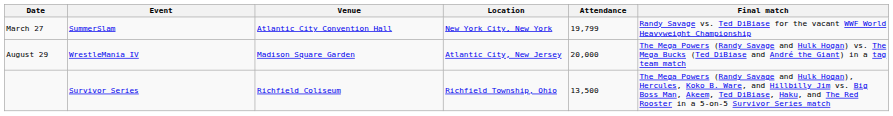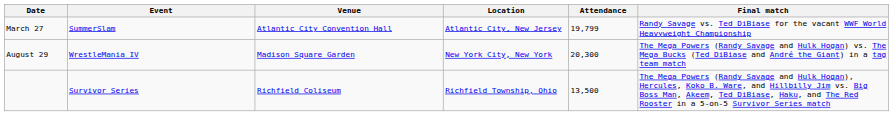 <table id="Past_events_1988" class="sortable wikitable succession-box" style="font-size:85%; width:100%">
 <tr>
 <th scope="col" style="width:5%;">Date</th>
 <th scope="col" style="width:15%;">Event</th>
 <th scope="col" style="width:15%;">Venue</th>
 <th scope="col" style="width:10%;">Location</th>
 <th scope="col" style="width:5%;">Attendance</th>
 <th scope="col" style="width:20%;">Final match</th>
 </tr>
 <tr>
 <td>March 27</td>
 <td><a href='#'>SummerSlam</a></td>
 <td><a href='#'>Atlantic City Convention Hall</a></td>
-<td><a href='#'>New York City, New York</a></td>
+<td><a href='#'>Atlantic City, New Jersey</a></td>
 <td>19,799</td>
 <td><a href='#'>Randy Savage</a> vs. <a href='#'>Ted DiBiase</a> for the vacant <a href='#'>WWF World Heavyweight Championship</a></td>
 </tr>
 <tr>
 <td>August 29</td>
 <td><a href='#'>WrestleMania IV</a></td>
 <td><a href='#'>Madison Square Garden</a></td>
-<td><a href='#'>Atlantic City, New Jersey</a></td>
-<td>20,000</td>
+<td><a href='#'>New York City, New York</a></td>
+<td>20,300</td>
 <td><a href='#'>The Mega Powers</a> (<a href='#'>Randy Savage</a> and <a href='#'>Hulk Hogan</a>) vs. <a href='#'>The Mega Bucks</a> (<a href='#'>Ted DiBiase</a> and <a href='#'>André the Giant</a>) in a <a href='#'>tag team match</a></td>
 </tr>
 <tr>
 <td></td>
 <td><a href='#'>Survivor Series</a></td>
 <td><a href='#'>Richfield Coliseum</a></td>
 <td><a href='#'>Richfield Township, Ohio</a></td>
 <td>13,500</td>
 <td><a href='#'>The Mega Powers</a> (<a href='#'>Randy Savage</a> and <a href='#'>Hulk Hogan</a>), <a href='#'>Hercules</a>, <a href='#'>Koko B. Ware</a>, and <a href='#'>Hillbilly Jim</a> vs. <a href='#'>Big Boss Man</a>, <a href='#'>Akeem</a>, <a href='#'>Ted DiBiase</a>, <a href='#'>Haku</a>, and <a href='#'>The Red Rooster</a> in a 5-on-5 <a href='#'>Survivor Series match</a></td>
 </tr>
 </table>
